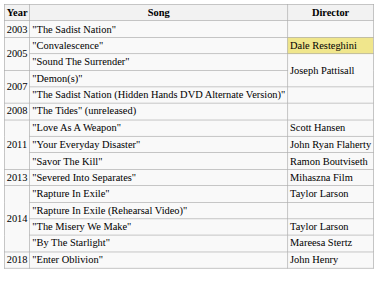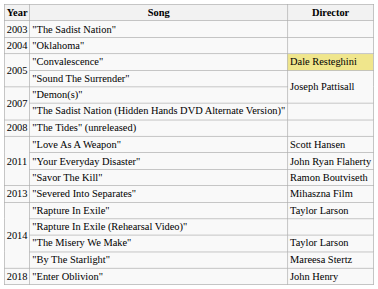 <table class="wikitable">
 <tr>
 <th>Year</th>
 <th>Song</th>
 <th>Director</th>
 </tr>
 <tr>
 <td>2003</td>
 <td>"The Sadist Nation"</td>
+<td></td>
+</tr>
+<tr>
+<td>2004</td>
+<td>"Oklahoma"</td>
 <td></td>
 </tr>
 <tr>
 <td rowspan="2">2005</td>
 <td>"Convalescence"</td>
 <td style="background: khaki;">Dale Resteghini</td>
 </tr>
 <tr>
 <td>"Sound The Surrender"</td>
 <td rowspan="2">Joseph Pattisall</td>
 </tr>
 <tr>
 <td rowspan="2">2007</td>
 <td>"Demon(s)"</td>
 </tr>
 <tr>
 <td>"The Sadist Nation (Hidden Hands DVD Alternate Version)"</td>
 <td></td>
 </tr>
 <tr>
 <td>2008</td>
 <td>"The Tides" (unreleased)</td>
 <td></td>
 </tr>
 <tr>
 <td rowspan="3">2011</td>
 <td>"Love As A Weapon"</td>
 <td>Scott Hansen</td>
 </tr>
 <tr>
 <td>"Your Everyday Disaster"</td>
 <td>John Ryan Flaherty</td>
 </tr>
 <tr>
 <td>"Savor The Kill"</td>
 <td>Ramon Boutviseth</td>
 </tr>
 <tr>
 <td>2013</td>
 <td>"Severed Into Separates"</td>
 <td>Mihaszna Film</td>
 </tr>
 <tr>
 <td rowspan="4">2014</td>
 <td>"Rapture In Exile"</td>
 <td>Taylor Larson</td>
 </tr>
 <tr>
 <td>"Rapture In Exile (Rehearsal Video)"</td>
 <td></td>
 </tr>
 <tr>
 <td>"The Misery We Make"</td>
 <td>Taylor Larson</td>
 </tr>
 <tr>
 <td>"By The Starlight"</td>
 <td>Mareesa Stertz</td>
 </tr>
 <tr>
 <td>2018</td>
 <td>"Enter Oblivion"</td>
 <td>John Henry</td>
 </tr>
 </table>
